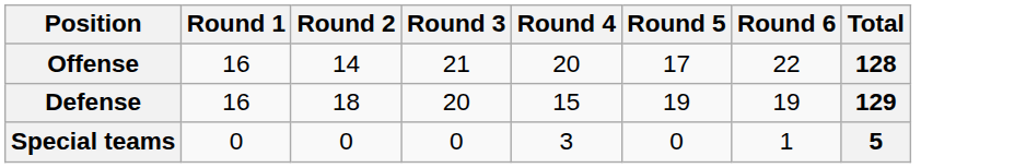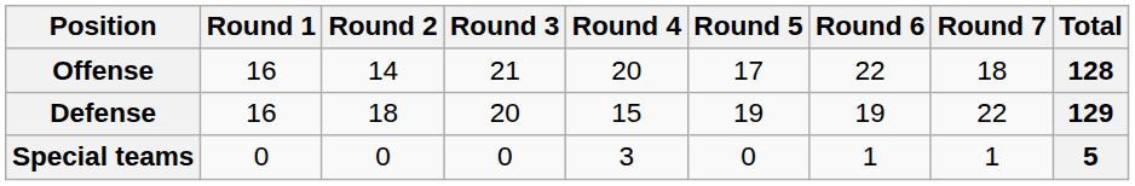 <table class="wikitable sortable" style="text-align:center">
 <tr>
 <th>Position</th>
 <th>Round 1</th>
 <th>Round 2</th>
 <th>Round 3</th>
 <th>Round 4</th>
 <th>Round 5</th>
 <th>Round 6</th>
+<th>Round 7</th>
 <th>Total</th>
 </tr>
 <tr>
 <th>Offense</th>
 <td>16</td>
 <td>14</td>
 <td>21</td>
 <td>20</td>
 <td>17</td>
 <td>22</td>
+<td>18</td>
 <td style="background:#f2f2f2;text-align:center"><strong>128</strong></td>
 </tr>
 <tr>
 <th>Defense</th>
 <td>16</td>
 <td>18</td>
 <td>20</td>
 <td>15</td>
 <td>19</td>
 <td>19</td>
+<td>22</td>
 <td style="background:#f2f2f2;text-align:center"><strong>129</strong></td>
 </tr>
 <tr>
 <th>Special teams</th>
 <td>0</td>
 <td>0</td>
 <td>0</td>
 <td>3</td>
 <td>0</td>
 <td>1</td>
+<td>1</td>
 <td style="background:#f2f2f2;text-align:center"><strong>5</strong></td>
 </tr>
 </table>
